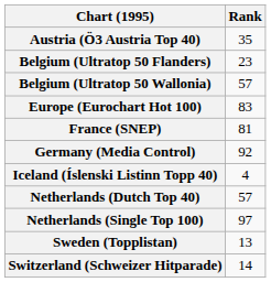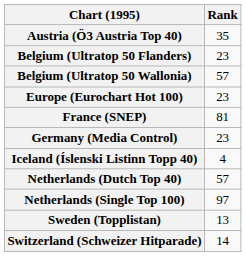 <table class="wikitable sortable plainrowheaders" style="text-align:center">
 <tr>
 <th>Chart (1995)</th>
 <th>Rank</th>
 </tr>
 <tr>
 <th scope="row">Austria (Ö3 Austria Top 40)</th>
 <td>35</td>
 </tr>
 <tr>
 <th scope="row">Belgium (Ultratop 50 Flanders)</th>
 <td>23</td>
 </tr>
 <tr>
 <th scope="row">Belgium (Ultratop 50 Wallonia)</th>
 <td>57</td>
 </tr>
 <tr>
 <th scope="row">Europe (Eurochart Hot 100)</th>
-<td>83</td>
+<td>23</td>
 </tr>
 <tr>
 <th scope="row">France (SNEP)</th>
 <td>81</td>
 </tr>
 <tr>
 <th scope="row">Germany (Media Control)</th>
-<td>92</td>
+<td>23</td>
 </tr>
 <tr>
 <th scope="row">Iceland (Íslenski Listinn Topp 40)</th>
 <td>4</td>
 </tr>
 <tr>
 <th scope="row">Netherlands (Dutch Top 40)</th>
 <td>57</td>
 </tr>
 <tr>
 <th scope="row">Netherlands (Single Top 100)</th>
 <td>97</td>
 </tr>
 <tr>
 <th scope="row">Sweden (Topplistan)</th>
 <td>13</td>
 </tr>
 <tr>
 <th scope="row">Switzerland (Schweizer Hitparade)</th>
 <td>14</td>
 </tr>
 </table>
